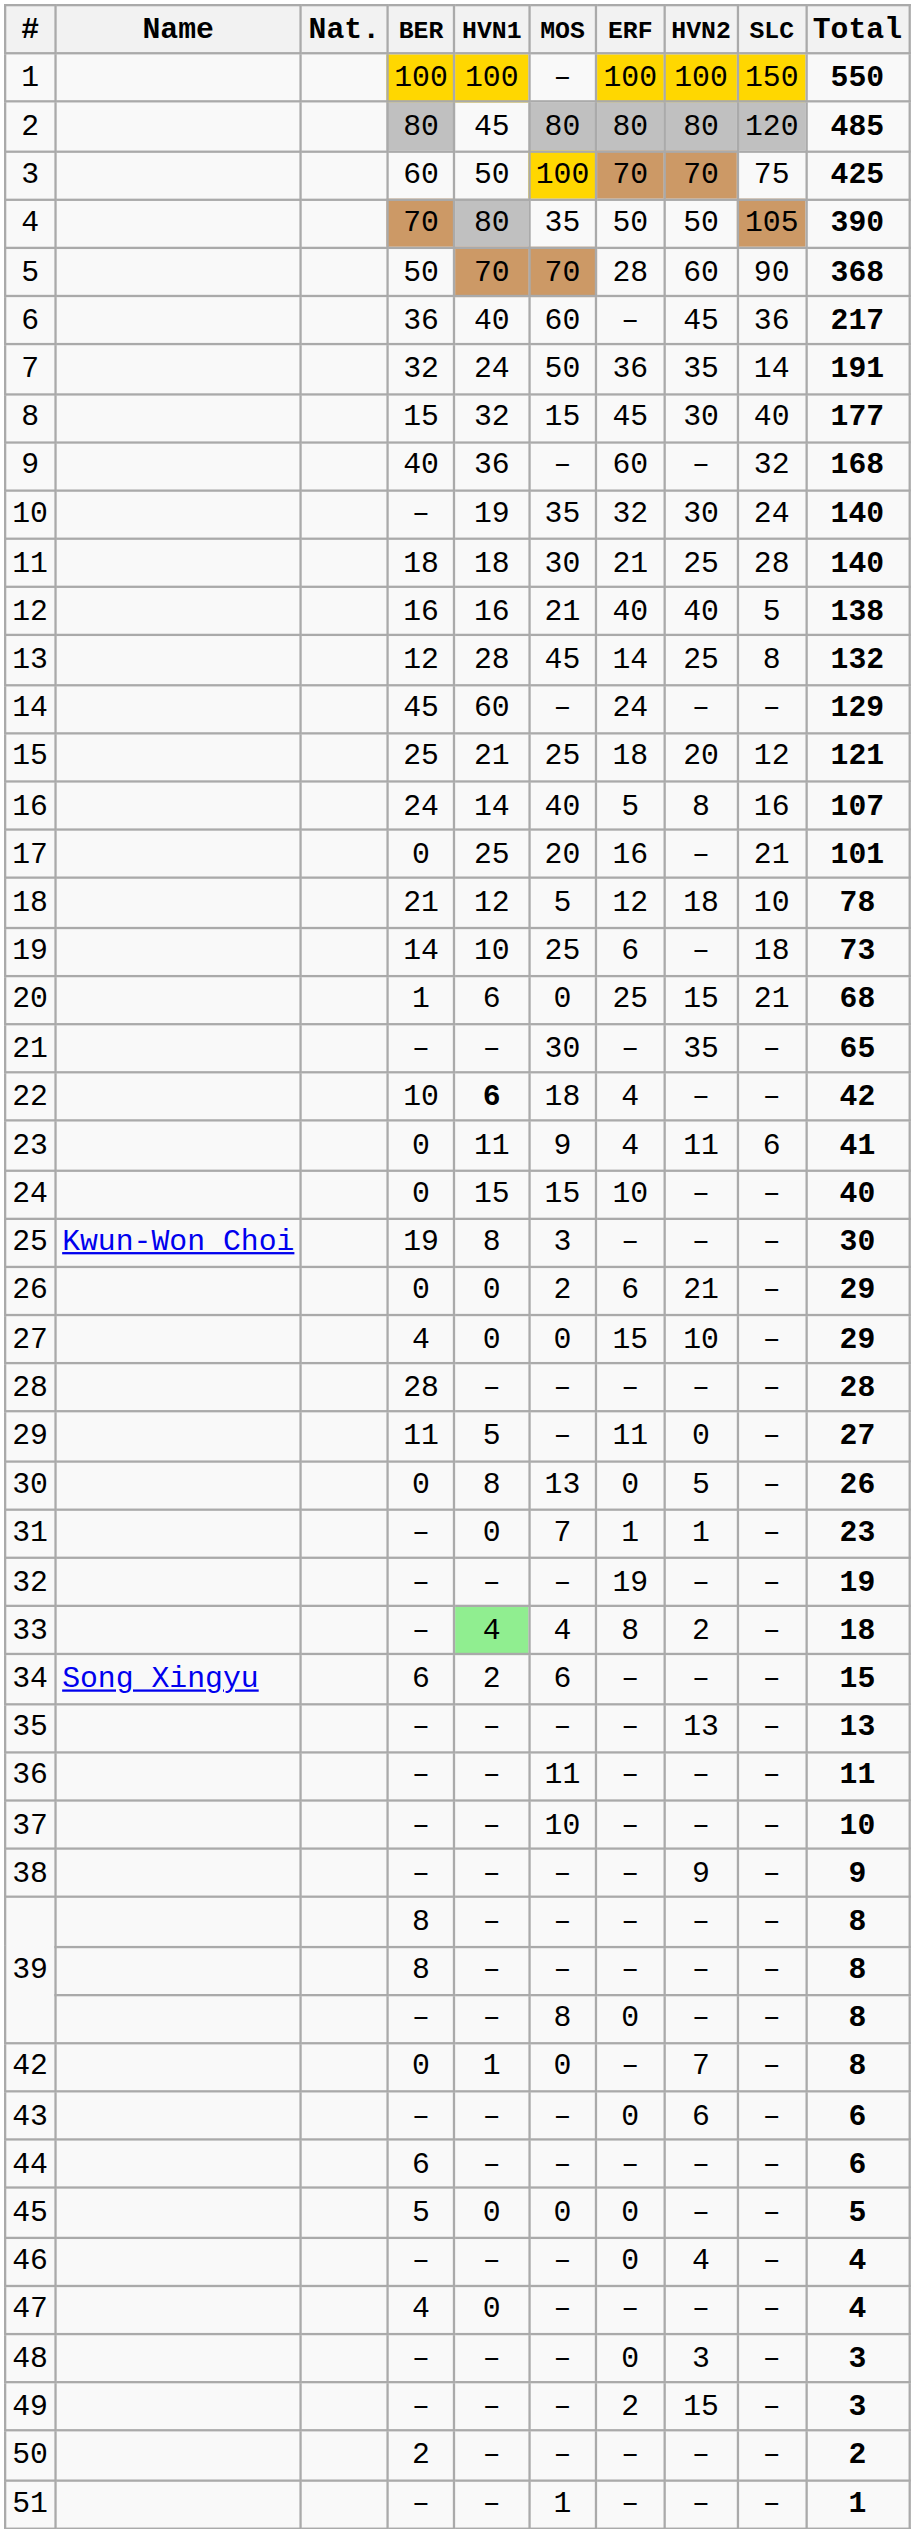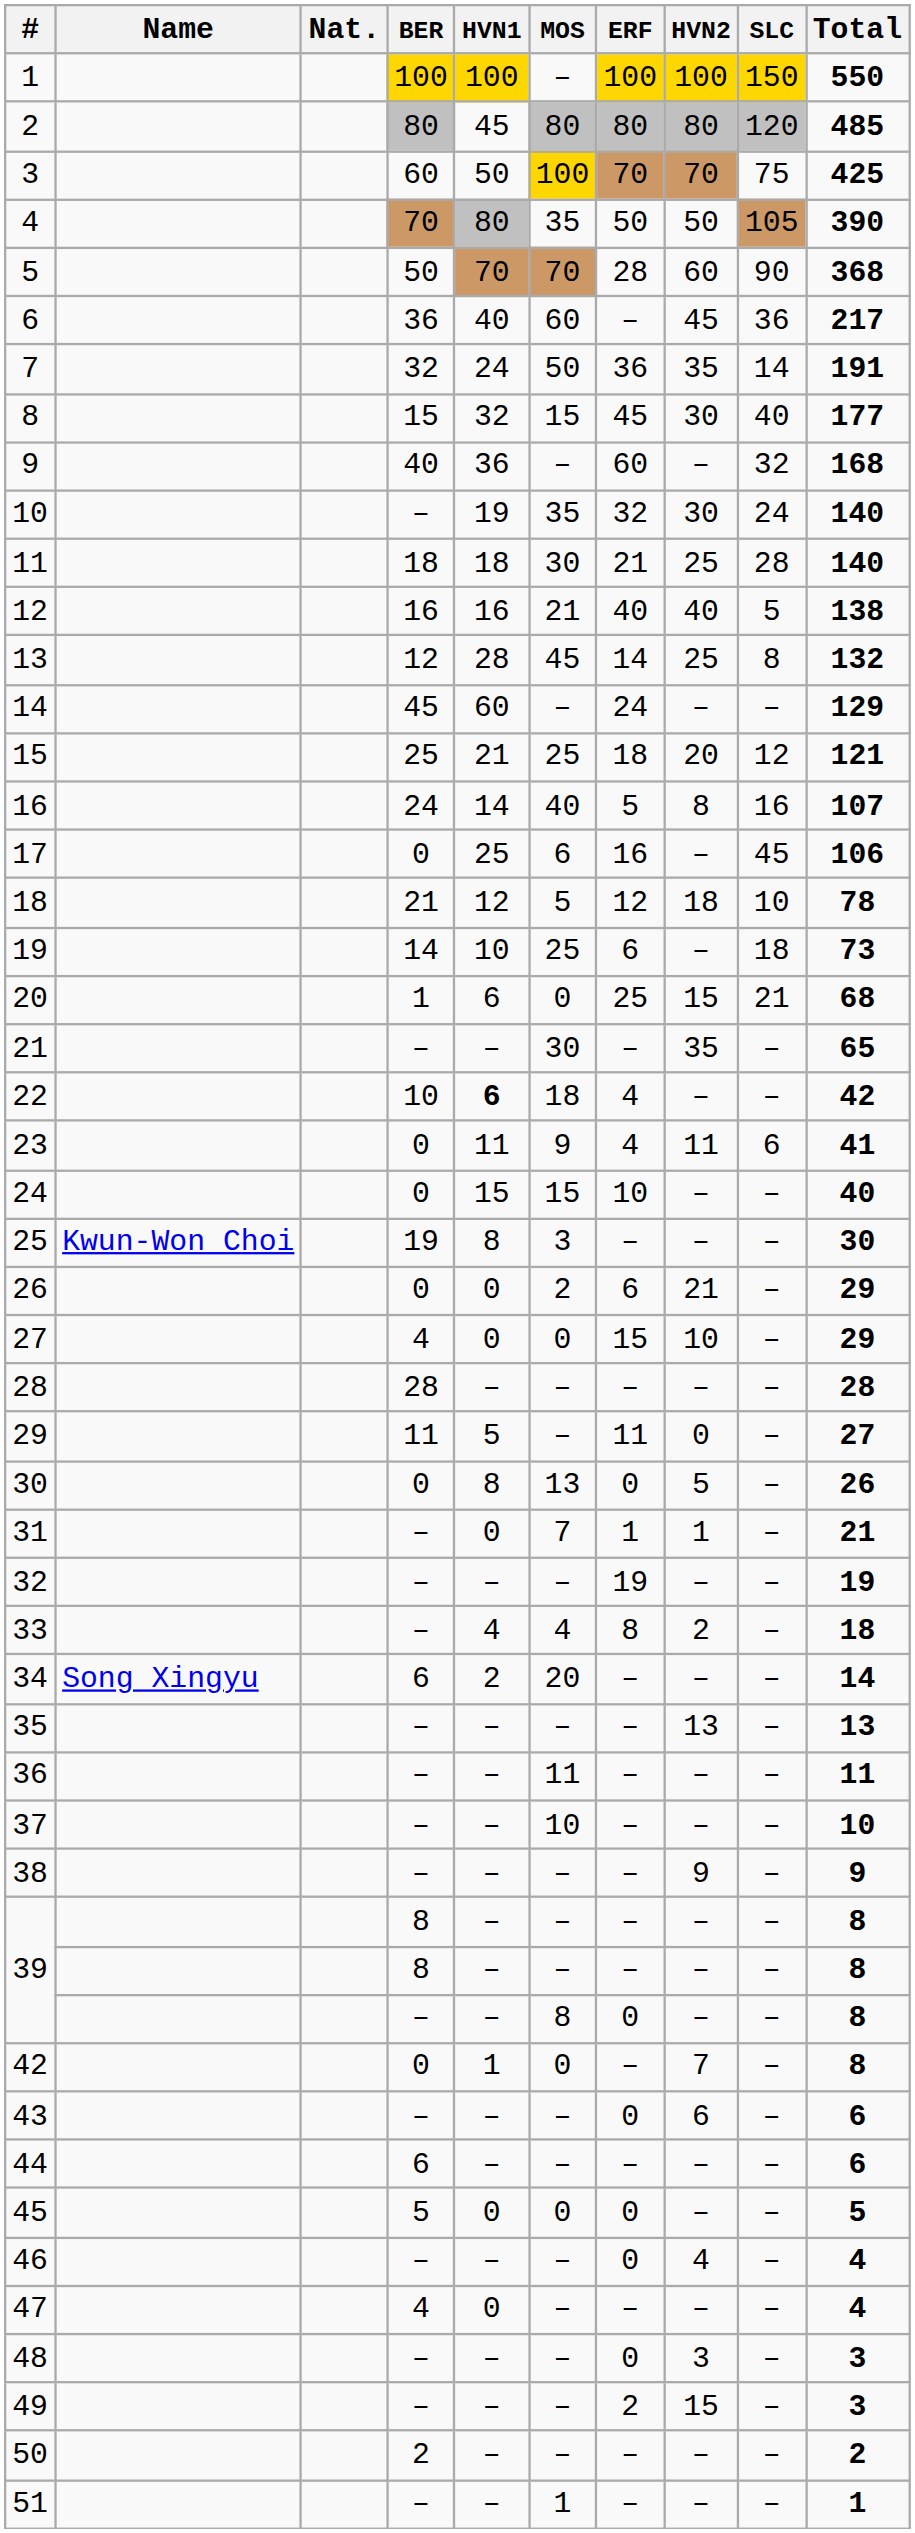 <table class="wikitable sortable" style="text-align:center;">
 <tr>
 <th>#</th>
 <th>Name</th>
 <th>Nat.</th>
 <th><small>BER</small></th>
 <th><small>HVN1</small></th>
 <th><small>MOS</small></th>
 <th><small>ERF</small></th>
 <th><small>HVN2</small></th>
 <th><small>SLC</small></th>
 <th>Total</th>
 </tr>
 <tr>
 <td>1</td>
 <td align=left><strong></strong></td>
 <td></td>
 <td bgcolor="gold">100</td>
 <td bgcolor="gold">100</td>
 <td>–</td>
 <td bgcolor="gold">100</td>
 <td bgcolor="gold">100</td>
 <td bgcolor="gold">150</td>
 <td><strong>550</strong></td>
 </tr>
 <tr>
 <td>2</td>
 <td align=left></td>
 <td></td>
 <td bgcolor="silver">80</td>
 <td>45</td>
 <td bgcolor="silver">80</td>
 <td bgcolor="silver">80</td>
 <td bgcolor="silver">80</td>
 <td bgcolor="silver">120</td>
 <td><strong>485</strong></td>
 </tr>
 <tr>
 <td>3</td>
 <td align=left></td>
 <td></td>
 <td>60</td>
 <td>50</td>
 <td bgcolor="gold">100</td>
 <td bgcolor=CC9966>70</td>
 <td bgcolor=CC9966>70</td>
 <td>75</td>
 <td><strong>425</strong></td>
 </tr>
 <tr>
 <td>4</td>
 <td align=left></td>
 <td></td>
 <td bgcolor=CC9966>70</td>
 <td bgcolor="silver">80</td>
 <td>35</td>
 <td>50</td>
 <td>50</td>
 <td bgcolor=CC9966>105</td>
 <td><strong>390</strong></td>
 </tr>
 <tr>
 <td>5</td>
 <td align=left></td>
 <td></td>
 <td>50</td>
 <td bgcolor=CC9966>70</td>
 <td bgcolor=CC9966>70</td>
 <td>28</td>
 <td>60</td>
 <td>90</td>
 <td><strong>368</strong></td>
 </tr>
 <tr>
 <td>6</td>
 <td align=left></td>
 <td></td>
 <td>36</td>
 <td>40</td>
 <td>60</td>
 <td>–</td>
 <td>45</td>
 <td>36</td>
 <td><strong>217</strong></td>
 </tr>
 <tr>
 <td>7</td>
 <td align=left></td>
 <td></td>
 <td>32</td>
 <td>24</td>
 <td>50</td>
 <td>36</td>
 <td>35</td>
 <td>14</td>
 <td><strong>191</strong></td>
 </tr>
 <tr>
 <td>8</td>
 <td align=left></td>
 <td></td>
 <td>15</td>
 <td>32</td>
 <td>15</td>
 <td>45</td>
 <td>30</td>
 <td>40</td>
 <td><strong>177</strong></td>
 </tr>
 <tr>
 <td>9</td>
 <td align=left></td>
 <td></td>
 <td>40</td>
 <td>36</td>
 <td>–</td>
 <td>60</td>
 <td>–</td>
 <td>32</td>
 <td><strong>168</strong></td>
 </tr>
 <tr>
 <td>10</td>
 <td align=left></td>
 <td></td>
 <td>–</td>
 <td>19</td>
 <td>35</td>
 <td>32</td>
 <td>30</td>
 <td>24</td>
 <td><strong>140</strong></td>
 </tr>
 <tr>
 <td>11</td>
 <td align=left></td>
 <td></td>
 <td>18</td>
 <td>18</td>
 <td>30</td>
 <td>21</td>
 <td>25</td>
 <td>28</td>
 <td><strong>140</strong></td>
 </tr>
 <tr>
 <td>12</td>
 <td align=left></td>
 <td></td>
 <td>16</td>
 <td>16</td>
 <td>21</td>
 <td>40</td>
 <td>40</td>
 <td>5</td>
 <td><strong>138</strong></td>
 </tr>
 <tr>
 <td>13</td>
 <td align=left></td>
 <td></td>
 <td>12</td>
 <td>28</td>
 <td>45</td>
 <td>14</td>
 <td>25</td>
 <td>8</td>
 <td><strong>132</strong></td>
 </tr>
 <tr>
 <td>14</td>
 <td align=left></td>
 <td></td>
 <td>45</td>
 <td>60</td>
 <td>–</td>
 <td>24</td>
 <td>–</td>
 <td>–</td>
 <td><strong>129</strong></td>
 </tr>
 <tr>
 <td>15</td>
 <td align=left></td>
 <td></td>
 <td>25</td>
 <td>21</td>
 <td>25</td>
 <td>18</td>
 <td>20</td>
 <td>12</td>
 <td><strong>121</strong></td>
 </tr>
 <tr>
 <td>16</td>
 <td align=left></td>
 <td></td>
 <td>24</td>
 <td>14</td>
 <td>40</td>
 <td>5</td>
 <td>8</td>
 <td>16</td>
 <td><strong>107</strong></td>
 </tr>
 <tr>
 <td>17</td>
 <td align=left></td>
 <td></td>
 <td>0</td>
 <td>25</td>
-<td>20</td>
+<td>6</td>
 <td>16</td>
 <td>–</td>
-<td>21</td>
-<td><strong>101</strong></td>
+<td>45</td>
+<td><strong>106</strong></td>
 </tr>
 <tr>
 <td>18</td>
 <td align=left></td>
 <td></td>
 <td>21</td>
 <td>12</td>
 <td>5</td>
 <td>12</td>
 <td>18</td>
 <td>10</td>
 <td><strong>78</strong></td>
 </tr>
 <tr>
 <td>19</td>
 <td align=left></td>
 <td></td>
 <td>14</td>
 <td>10</td>
 <td>25</td>
 <td>6</td>
 <td>–</td>
 <td>18</td>
 <td><strong>73</strong></td>
 </tr>
 <tr>
 <td>20</td>
 <td align=left></td>
 <td></td>
 <td>1</td>
 <td>6</td>
 <td>0</td>
 <td>25</td>
 <td>15</td>
 <td>21</td>
 <td><strong>68</strong></td>
 </tr>
 <tr>
 <td>21</td>
 <td align=left></td>
 <td></td>
 <td>–</td>
 <td>–</td>
 <td>30</td>
 <td>–</td>
 <td>35</td>
 <td>–</td>
 <td><strong>65</strong></td>
 </tr>
 <tr>
 <td>22</td>
 <td align=left></td>
 <td></td>
 <td>10</td>
 <td><strong>6</strong></td>
 <td>18</td>
 <td>4</td>
 <td>–</td>
 <td>–</td>
 <td><strong>42</strong></td>
 </tr>
 <tr>
 <td>23</td>
 <td align=left></td>
 <td></td>
 <td>0</td>
 <td>11</td>
 <td>9</td>
 <td>4</td>
 <td>11</td>
 <td>6</td>
 <td><strong>41</strong></td>
 </tr>
 <tr>
 <td>24</td>
 <td align=left></td>
 <td></td>
 <td>0</td>
 <td>15</td>
 <td>15</td>
 <td>10</td>
 <td>–</td>
 <td>–</td>
 <td><strong>40</strong></td>
 </tr>
 <tr>
 <td>25</td>
 <td align=left><a href='#'>Kwun-Won Choi</a></td>
 <td></td>
 <td>19</td>
 <td>8</td>
 <td>3</td>
 <td>–</td>
 <td>–</td>
 <td>–</td>
 <td><strong>30</strong></td>
 </tr>
 <tr>
 <td>26</td>
 <td align=left></td>
 <td></td>
 <td>0</td>
 <td>0</td>
 <td>2</td>
 <td>6</td>
 <td>21</td>
 <td>–</td>
 <td><strong>29</strong></td>
 </tr>
 <tr>
 <td>27</td>
 <td align=left></td>
 <td></td>
 <td>4</td>
 <td>0</td>
 <td>0</td>
 <td>15</td>
 <td>10</td>
 <td>–</td>
 <td><strong>29</strong></td>
 </tr>
 <tr>
 <td>28</td>
 <td align=left></td>
 <td></td>
 <td>28</td>
 <td>–</td>
 <td>–</td>
 <td>–</td>
 <td>–</td>
 <td>–</td>
 <td><strong>28</strong></td>
 </tr>
 <tr>
 <td>29</td>
 <td align=left></td>
 <td></td>
 <td>11</td>
 <td>5</td>
 <td>–</td>
 <td>11</td>
 <td>0</td>
 <td>–</td>
 <td><strong>27</strong></td>
 </tr>
 <tr>
 <td>30</td>
 <td align=left></td>
 <td></td>
 <td>0</td>
 <td>8</td>
 <td>13</td>
 <td>0</td>
 <td>5</td>
 <td>–</td>
 <td><strong>26</strong></td>
 </tr>
 <tr>
 <td>31</td>
 <td align=left></td>
 <td></td>
 <td>–</td>
 <td>0</td>
 <td>7</td>
 <td>1</td>
 <td>1</td>
 <td>–</td>
-<td><strong>23</strong></td>
+<td><strong>21</strong></td>
 </tr>
 <tr>
 <td>32</td>
 <td align=left></td>
 <td></td>
 <td>–</td>
 <td>–</td>
 <td>–</td>
 <td>19</td>
 <td>–</td>
 <td>–</td>
 <td><strong>19</strong></td>
 </tr>
 <tr>
 <td>33</td>
 <td align=left></td>
 <td></td>
 <td>–</td>
-<td style="background: lightgreen;">4</td>
+<td>4</td>
 <td>4</td>
 <td>8</td>
 <td>2</td>
 <td>–</td>
 <td><strong>18</strong></td>
 </tr>
 <tr>
 <td>34</td>
 <td align=left><a href='#'>Song Xingyu</a></td>
 <td></td>
 <td>6</td>
 <td>2</td>
-<td>6</td>
+<td>20</td>
 <td>–</td>
 <td>–</td>
 <td>–</td>
-<td><strong>15</strong></td>
+<td><strong>14</strong></td>
 </tr>
 <tr>
 <td>35</td>
 <td align=left></td>
 <td></td>
 <td>–</td>
 <td>–</td>
 <td>–</td>
 <td>–</td>
 <td>13</td>
 <td>–</td>
 <td><strong>13</strong></td>
 </tr>
 <tr>
 <td>36</td>
 <td align=left></td>
 <td></td>
 <td>–</td>
 <td>–</td>
 <td>11</td>
 <td>–</td>
 <td>–</td>
 <td>–</td>
 <td><strong>11</strong></td>
 </tr>
 <tr>
 <td>37</td>
 <td align=left></td>
 <td></td>
 <td>–</td>
 <td>–</td>
 <td>10</td>
 <td>–</td>
 <td>–</td>
 <td>–</td>
 <td><strong>10</strong></td>
 </tr>
 <tr>
 <td>38</td>
 <td align=left></td>
 <td></td>
 <td>–</td>
 <td>–</td>
 <td>–</td>
 <td>–</td>
 <td>9</td>
 <td>–</td>
 <td><strong>9</strong></td>
 </tr>
 <tr>
 <td rowspan=3>39</td>
 <td align=left></td>
 <td></td>
 <td>8</td>
 <td>–</td>
 <td>–</td>
 <td>–</td>
 <td>–</td>
 <td>–</td>
 <td><strong>8</strong></td>
 </tr>
 <tr>
 <td align=left></td>
 <td></td>
 <td>8</td>
 <td>–</td>
 <td>–</td>
 <td>–</td>
 <td>–</td>
 <td>–</td>
 <td><strong>8</strong></td>
 </tr>
 <tr>
 <td align=left></td>
 <td></td>
 <td>–</td>
 <td>–</td>
 <td>8</td>
 <td>0</td>
 <td>–</td>
 <td>–</td>
 <td><strong>8</strong></td>
 </tr>
 <tr>
 <td>42</td>
 <td align=left></td>
 <td></td>
 <td>0</td>
 <td>1</td>
 <td>0</td>
 <td>–</td>
 <td>7</td>
 <td>–</td>
 <td><strong>8</strong></td>
 </tr>
 <tr>
 <td>43</td>
 <td align=left></td>
 <td></td>
 <td>–</td>
 <td>–</td>
 <td>–</td>
 <td>0</td>
 <td>6</td>
 <td>–</td>
 <td><strong>6</strong></td>
 </tr>
 <tr>
 <td>44</td>
 <td align=left></td>
 <td></td>
 <td>6</td>
 <td>–</td>
 <td>–</td>
 <td>–</td>
 <td>–</td>
 <td>–</td>
 <td><strong>6</strong></td>
 </tr>
 <tr>
 <td>45</td>
 <td align=left></td>
 <td></td>
 <td>5</td>
 <td>0</td>
 <td>0</td>
 <td>0</td>
 <td>–</td>
 <td>–</td>
 <td><strong>5</strong></td>
 </tr>
 <tr>
 <td>46</td>
 <td align=left></td>
 <td></td>
 <td>–</td>
 <td>–</td>
 <td>–</td>
 <td>0</td>
 <td>4</td>
 <td>–</td>
 <td><strong>4</strong></td>
 </tr>
 <tr>
 <td>47</td>
 <td align=left></td>
 <td></td>
 <td>4</td>
 <td>0</td>
 <td>–</td>
 <td>–</td>
 <td>–</td>
 <td>–</td>
 <td><strong>4</strong></td>
 </tr>
 <tr>
 <td>48</td>
 <td align=left></td>
 <td></td>
 <td>–</td>
 <td>–</td>
 <td>–</td>
 <td>0</td>
 <td>3</td>
 <td>–</td>
 <td><strong>3</strong></td>
 </tr>
 <tr>
 <td>49</td>
 <td align=left></td>
 <td></td>
 <td>–</td>
 <td>–</td>
 <td>–</td>
 <td>2</td>
 <td>15</td>
 <td>–</td>
 <td><strong>3</strong></td>
 </tr>
 <tr>
 <td>50</td>
 <td align=left></td>
 <td></td>
 <td>2</td>
 <td>–</td>
 <td>–</td>
 <td>–</td>
 <td>–</td>
 <td>–</td>
 <td><strong>2</strong></td>
 </tr>
 <tr>
 <td>51</td>
 <td align=left></td>
 <td></td>
 <td>–</td>
 <td>–</td>
 <td>1</td>
 <td>–</td>
 <td>–</td>
 <td>–</td>
 <td><strong>1</strong></td>
 </tr>
 </table>
